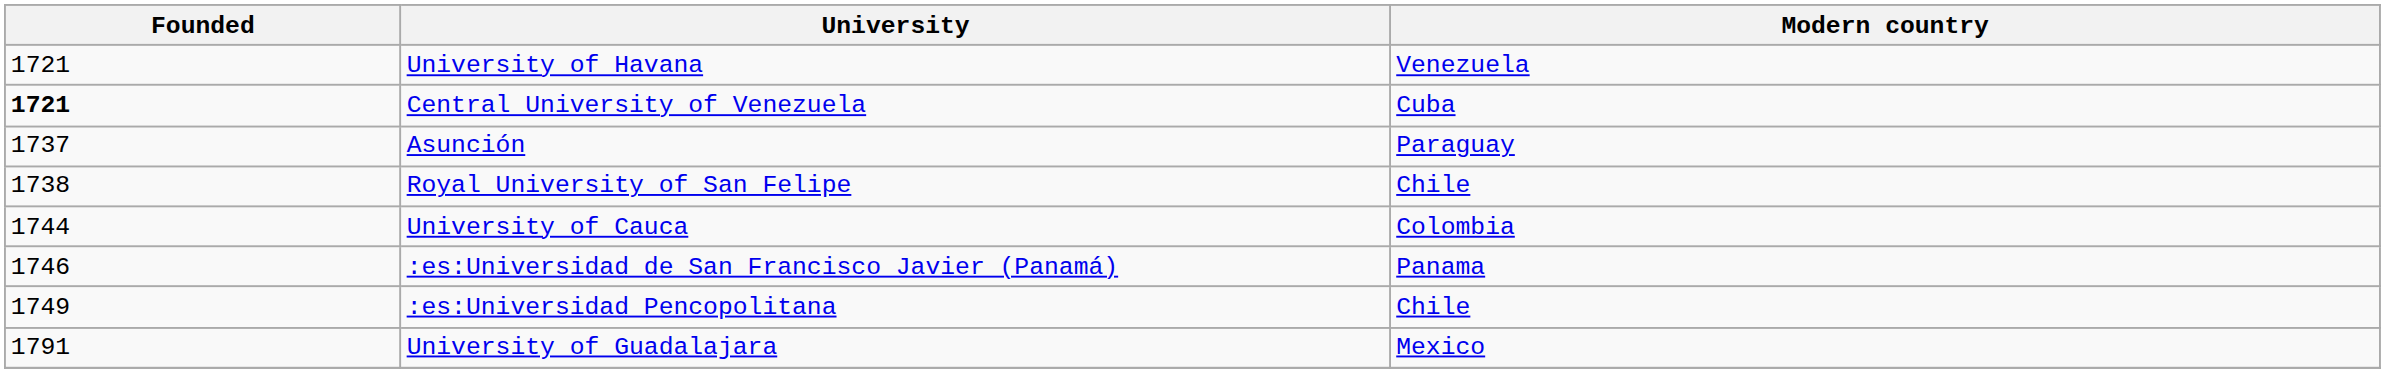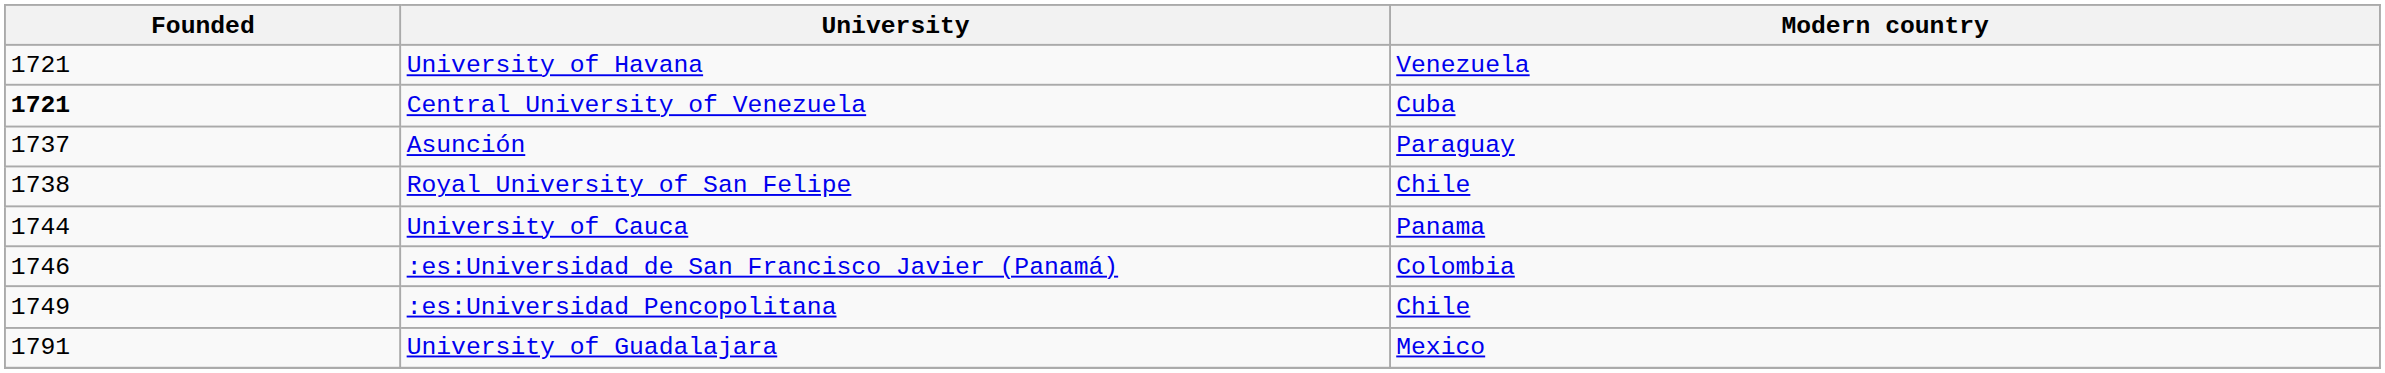 <table class="wikitable sortable">
 <tr>
 <th width="10%">Founded</th>
 <th width="25%">University</th>
 <th width="25%">Modern country</th>
 </tr>
 <tr>
 <td>1721</td>
 <td><a href='#'>University of Havana</a></td>
 <td><a href='#'>Venezuela</a></td>
 </tr>
 <tr>
 <td><strong>1721</strong></td>
 <td><a href='#'>Central University of Venezuela</a></td>
 <td><a href='#'>Cuba</a></td>
 </tr>
 <tr>
 <td>1737</td>
 <td><a href='#'>Asunción</a></td>
 <td><a href='#'>Paraguay</a></td>
 </tr>
 <tr>
 <td>1738</td>
 <td><a href='#'>Royal University of San Felipe</a></td>
 <td><a href='#'>Chile</a></td>
 </tr>
 <tr>
 <td>1744</td>
 <td><a href='#'>University of Cauca</a></td>
-<td><a href='#'>Colombia</a></td>
+<td><a href='#'>Panama</a></td>
 </tr>
 <tr>
 <td>1746</td>
 <td><a href='#'>:es:Universidad de San Francisco Javier (Panamá)</a></td>
-<td><a href='#'>Panama</a></td>
+<td><a href='#'>Colombia</a></td>
 </tr>
 <tr>
 <td>1749</td>
 <td><a href='#'>:es:Universidad Pencopolitana</a></td>
 <td><a href='#'>Chile</a></td>
 </tr>
 <tr>
 <td>1791</td>
 <td><a href='#'>University of Guadalajara</a></td>
 <td><a href='#'>Mexico</a></td>
 </tr>
 <tr>
 </tr>
 </table>
